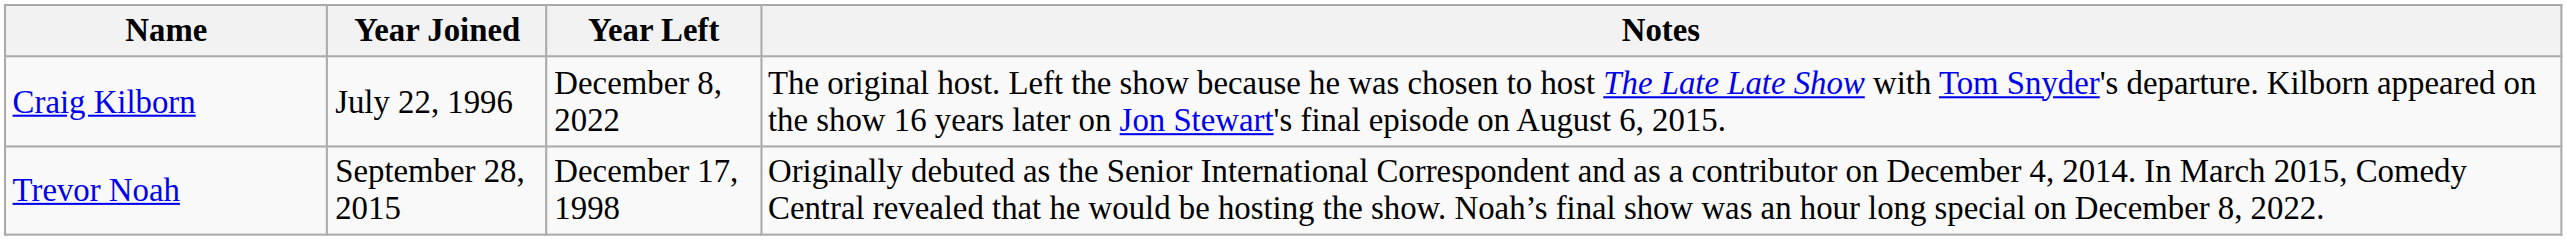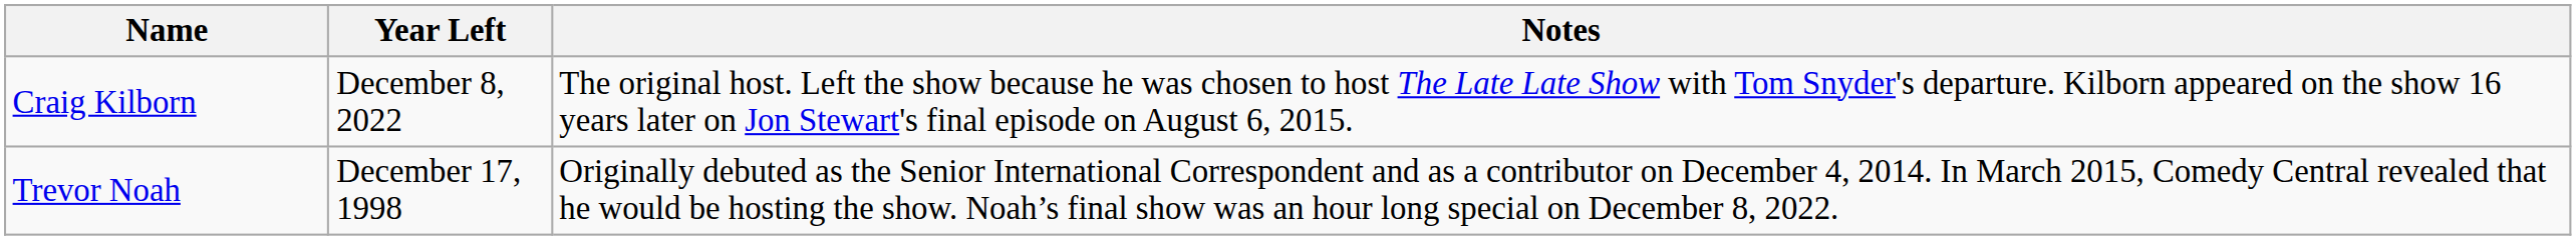 <table class="wikitable sortable">
 <tr>
 <th style="width:150px;">Name</th>
-<th>Year Joined</th>
 <th>Year Left</th>
 <th class="unsortable">Notes</th>
 </tr>
 <tr>
 <td><a href='#'>Craig Kilborn</a></td>
-<td>July 22, 1996</td>
 <td>December 8, 2022</td>
 <td>The original host. Left the show because he was chosen to host <em><a href='#'>The Late Late Show</a></em> with <a href='#'>Tom Snyder</a>'s departure. Kilborn appeared on the show 16 years later on <a href='#'>Jon Stewart</a>'s final episode on August 6, 2015.</td>
 </tr>
 <tr>
 <td><a href='#'>Trevor Noah</a></td>
-<td>September 28, 2015</td>
 <td>December 17, 1998</td>
 <td>Originally debuted as the Senior International Correspondent and as a contributor on December 4, 2014. In March 2015, Comedy Central revealed that he would be hosting the show. Noah’s final show was an hour long special on December 8, 2022.</td>
 </tr>
 </table>
